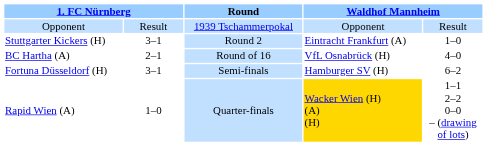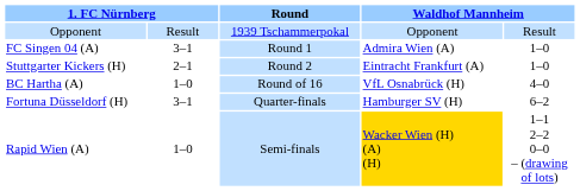 <table style="width:80%; text-align:center;">
 <tr style="vertical-align:top; background:#99CCFF;">
 <th colspan="2"><a href='#'>1. FC Nürnberg</a></th>
 <th style="width:20%">Round</th>
 <th colspan="2"><a href='#'>Waldhof Mannheim</a></th>
 </tr>
 <tr style="vertical-align:top; background:#C1E0FF;">
 <td style="width:20%">Opponent</td>
 <td style="width:10%">Result</td>
 <td><a href='#'>1939 Tschammerpokal</a></td>
 <td style="width:20%">Opponent</td>
 <td style="width:10%">Result</td>
 </tr>
 <tr>
+<td align="left"><a href='#'>FC Singen 04</a> (A)</td>
+<td>3–1</td>
+<td style="background:#C1E0FF;">Round 1</td>
+<td align="left"><a href='#'>Admira Wien</a> (A)</td>
+<td>1–0</td>
+</tr>
+<tr>
 <td align="left"><a href='#'>Stuttgarter Kickers</a> (H)</td>
-<td>3–1</td>
+<td>2–1</td>
 <td style="background:#C1E0FF;">Round 2</td>
 <td align="left"><a href='#'>Eintracht Frankfurt</a> (A)</td>
 <td>1–0 </td>
 </tr>
 <tr>
 <td align="left"><a href='#'>BC Hartha</a> (A)</td>
-<td>2–1</td>
+<td>1–0</td>
 <td style="background:#C1E0FF;">Round of 16</td>
 <td align="left"><a href='#'>VfL Osnabrück</a> (H)</td>
 <td>4–0</td>
 </tr>
 <tr>
 <td align="left"><a href='#'>Fortuna Düsseldorf</a> (H)</td>
 <td>3–1</td>
-<td style="background:#C1E0FF;">Semi-finals</td>
+<td style="background:#C1E0FF;">Quarter-finals</td>
 <td align="left"><a href='#'>Hamburger SV</a> (H)</td>
 <td>6–2</td>
 </tr>
 <tr>
 <td align="left"><a href='#'>Rapid Wien</a> (A)</td>
 <td>1–0</td>
-<td style="background:#C1E0FF;">Quarter-finals</td>
+<td style="background:#C1E0FF;">Semi-finals</td>
 <td align="left" style="background: gold;"><a href='#'>Wacker Wien</a> (H)<br> (A)<br> (H)<br></td>
 <td>1–1 <br>2–2 <br>0–0 <br>– (<a href='#'>drawing of lots</a>)</td>
 </tr>
 </table>
